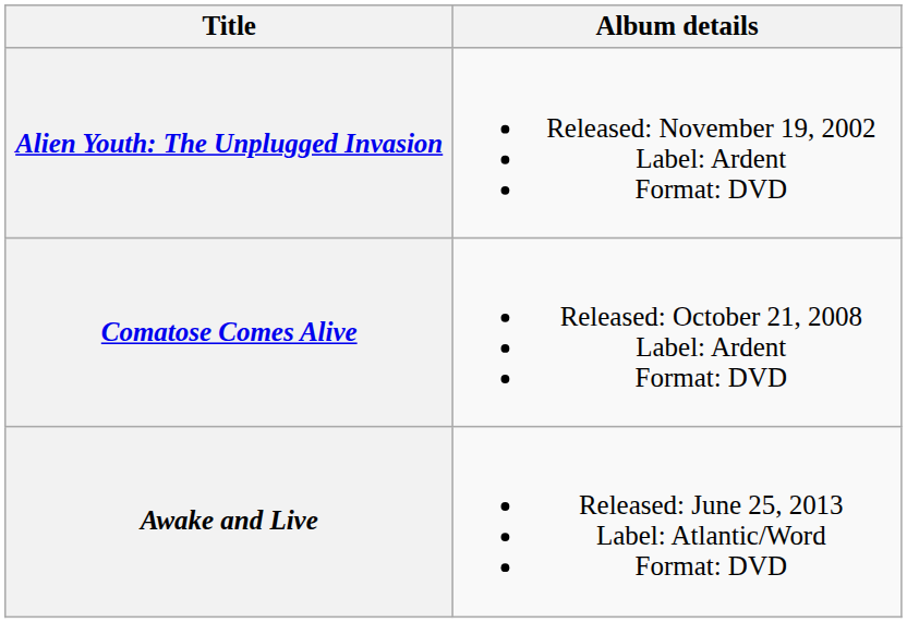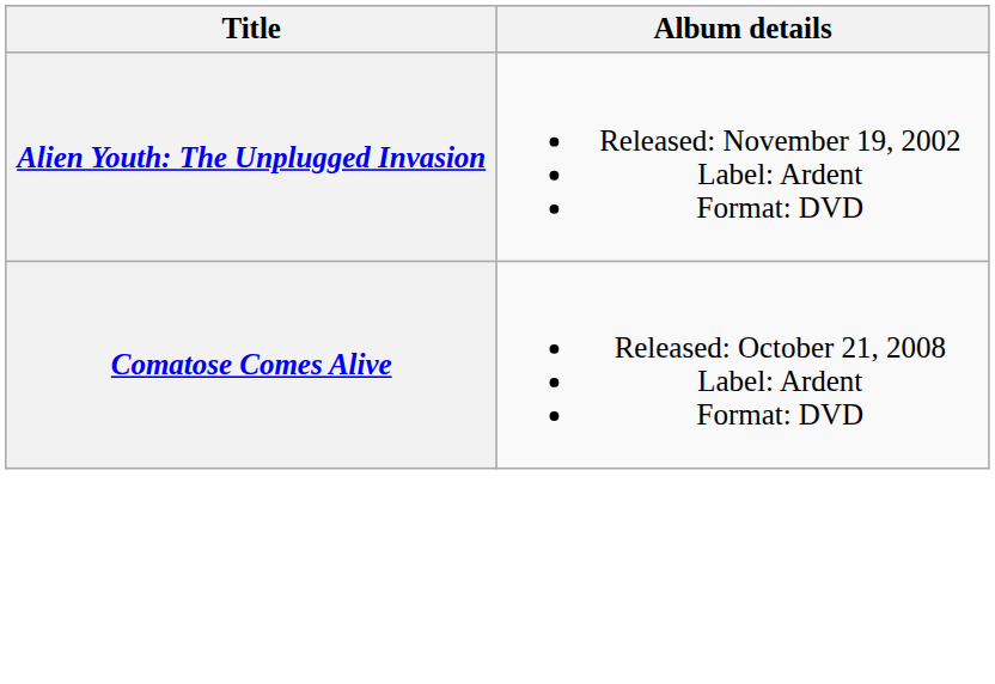 <table class="wikitable plainrowheaders" style="text-align:center;">
 <tr>
 <th scope="col" style="width:16em;">Title</th>
 <th scope="col" style="width:16em;">Album details</th>
 </tr>
 <tr>
 <th scope="row"><em><a href='#'>Alien Youth: The Unplugged Invasion</a></em></th>
 <td><br><ul><li>Released: November 19, 2002</li><li>Label: Ardent</li><li>Format: DVD</li></ul></td>
 </tr>
 <tr>
 <th scope="row"><em><a href='#'>Comatose Comes Alive</a></em></th>
 <td><br><ul><li>Released: October 21, 2008</li><li>Label: Ardent</li><li>Format: DVD</li></ul></td>
 </tr>
-<tr>
-<th scope="row"><em>Awake and Live</em></th>
-<td><br><ul><li>Released: June 25, 2013</li><li>Label: Atlantic/Word</li><li>Format: DVD</li></ul></td>
-</tr>
 </table>
